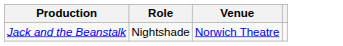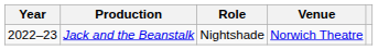 <table class="wikitable">
 <tr>
+<th scope="col">Year</th>
 <th scope="col">Production</th>
 <th scope="col">Role</th>
 <th scope="col">Venue</th>
 <th scope="col" class="unsortable"></th>
 </tr>
 <tr>
+<td>2022–23</td>
 <td><em><a href='#'>Jack and the Beanstalk</a></em></td>
 <td>Nightshade</td>
 <td><a href='#'>Norwich Theatre</a></td>
 <td style="text-align:center;"></td>
 </tr>
 </table>
